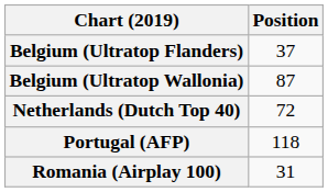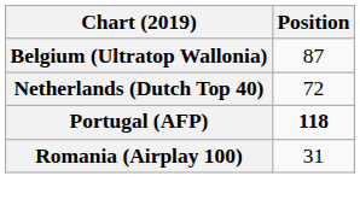 <table class="wikitable sortable plainrowheaders" style="text-align:center">
 <tr>
 <th scope="col">Chart (2019)</th>
 <th scope="col">Position</th>
-</tr>
-<tr>
-<th scope="row">Belgium (Ultratop Flanders)</th>
-<td>37</td>
 </tr>
 <tr>
 <th scope="row">Belgium (Ultratop Wallonia)</th>
 <td>87</td>
 </tr>
 <tr>
 <th scope="row">Netherlands (Dutch Top 40)</th>
 <td>72</td>
 </tr>
 <tr>
 <th scope="row">Portugal (AFP)</th>
-<td>118</td>
+<td><strong>118</strong></td>
 </tr>
 <tr>
 <th scope="row">Romania (Airplay 100)</th>
 <td>31</td>
 </tr>
 </table>
